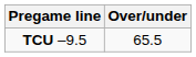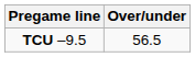 <table class="wikitable">
 <tr align="center">
 <th style=>Pregame line</th>
 <th style=>Over/under</th>
 </tr>
 <tr align="center">
 <td><strong>TCU</strong> –9.5</td>
-<td>65.5</td>
+<td>56.5</td>
 </tr>
 </table>
